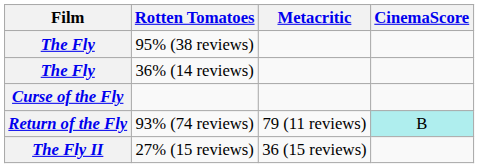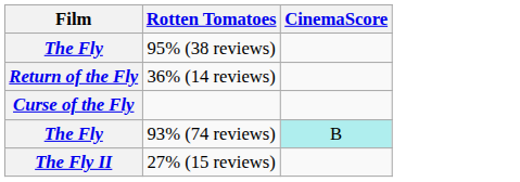 <table class="wikitable plainrowheaders" style="text-align:center;">
 <tr>
 <th>Film</th>
 <th><a href='#'>Rotten Tomatoes</a></th>
-<th><a href='#'>Metacritic</a></th>
 <th><a href='#'>CinemaScore</a></th>
 </tr>
 <tr>
 <th scope="row"><em><a href='#'>The Fly</a></em></th>
 <td>95% (38 reviews)</td>
 <td></td>
-<td></td>
 </tr>
 <tr>
-<th scope="row"><em><a href='#'>The Fly</a></em></th>
+<th scope="row"><em><a href='#'>Return of the Fly</a></em></th>
 <td>36% (14 reviews)</td>
-<td></td>
 <td></td>
 </tr>
 <tr>
 <th scope="row"><em><a href='#'>Curse of the Fly</a></em></th>
 <td></td>
 <td></td>
-<td></td>
 </tr>
 <tr>
-<th scope="row"><em><a href='#'>Return of the Fly</a></em></th>
+<th scope="row"><em><a href='#'>The Fly</a></em></th>
 <td>93% (74 reviews)</td>
-<td>79 (11 reviews)</td>
 <td style="background: paleturquoise;">B</td>
 </tr>
 <tr>
 <th scope="row"><em><a href='#'>The Fly II</a></em></th>
 <td>27% (15 reviews)</td>
-<td>36 (15 reviews)</td>
 <td></td>
 </tr>
 </table>
